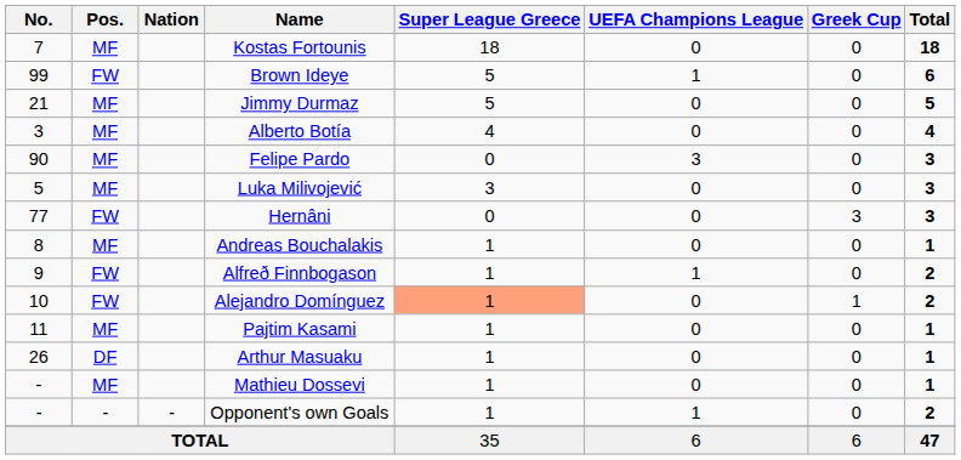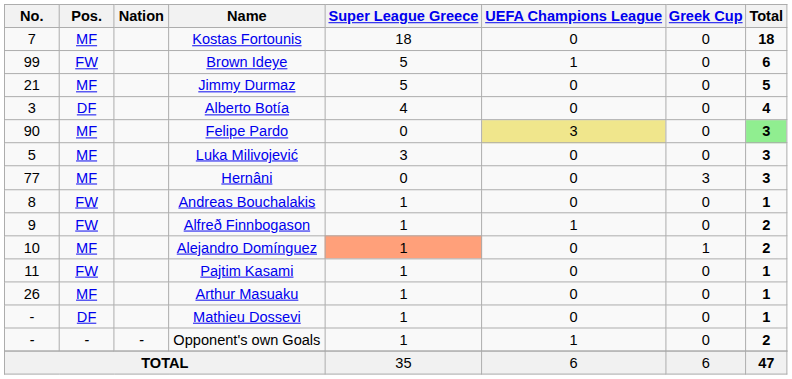 <table class="wikitable sortable" style="font-size: 95%; text-align: center;">
 <tr>
 <th width="7%">No.</th>
 <th width="7%">Pos.</th>
 <th width="7%">Nation</th>
 <th width="20%">Name</th>
 <th><a href='#'>Super League Greece</a></th>
 <th><a href='#'>UEFA Champions League</a></th>
 <th><a href='#'>Greek Cup</a></th>
 <th>Total</th>
 </tr>
 <tr>
 <td>7</td>
 <td><a href='#'>MF</a></td>
 <td></td>
 <td><a href='#'>Kostas Fortounis</a></td>
 <td>18 </td>
 <td>0 </td>
 <td>0 </td>
 <td><strong>18</strong> </td>
 </tr>
 <tr>
 <td>99</td>
 <td><a href='#'>FW</a></td>
 <td></td>
 <td><a href='#'>Brown Ideye</a></td>
 <td>5 </td>
 <td>1 </td>
 <td>0 </td>
 <td><strong>6</strong> </td>
 </tr>
 <tr>
 <td>21</td>
 <td><a href='#'>MF</a></td>
 <td></td>
 <td><a href='#'>Jimmy Durmaz</a></td>
 <td>5 </td>
 <td>0 </td>
 <td>0 </td>
 <td><strong>5</strong> </td>
 </tr>
 <tr>
 <td>3</td>
-<td><a href='#'>MF</a></td>
+<td><a href='#'>DF</a></td>
 <td></td>
 <td><a href='#'>Alberto Botía</a></td>
 <td>4 </td>
 <td>0 </td>
 <td>0 </td>
 <td><strong>4</strong> </td>
 </tr>
 <tr>
 <td>90</td>
 <td><a href='#'>MF</a></td>
 <td></td>
 <td><a href='#'>Felipe Pardo</a></td>
 <td>0 </td>
-<td>3 </td>
+<td style="background: khaki;">3 </td>
 <td>0 </td>
-<td><strong>3</strong> </td>
+<td style="background: lightgreen;"><strong>3</strong> </td>
 </tr>
 <tr>
 <td>5</td>
 <td><a href='#'>MF</a></td>
 <td></td>
 <td><a href='#'>Luka Milivojević</a></td>
 <td>3 </td>
 <td>0 </td>
 <td>0 </td>
 <td><strong>3</strong> </td>
 </tr>
 <tr>
 <td>77</td>
-<td><a href='#'>FW</a></td>
+<td><a href='#'>MF</a></td>
 <td></td>
 <td><a href='#'>Hernâni</a></td>
 <td>0 </td>
 <td>0 </td>
 <td>3 </td>
 <td><strong>3</strong> </td>
 </tr>
 <tr>
 <td>8</td>
-<td><a href='#'>MF</a></td>
+<td><a href='#'>FW</a></td>
 <td></td>
 <td><a href='#'>Andreas Bouchalakis</a></td>
 <td>1 </td>
 <td>0 </td>
 <td>0 </td>
 <td><strong>1</strong> </td>
 </tr>
 <tr>
 <td>9</td>
 <td><a href='#'>FW</a></td>
 <td></td>
 <td><a href='#'>Alfreð Finnbogason</a></td>
 <td>1 </td>
 <td>1 </td>
 <td>0 </td>
 <td><strong>2</strong> </td>
 </tr>
 <tr>
 <td>10</td>
-<td><a href='#'>FW</a></td>
+<td><a href='#'>MF</a></td>
 <td></td>
 <td><a href='#'>Alejandro Domínguez</a></td>
 <td style="background: lightsalmon;">1 </td>
 <td>0 </td>
 <td>1 </td>
 <td><strong>2</strong> </td>
 </tr>
 <tr>
 <td>11</td>
-<td><a href='#'>MF</a></td>
+<td><a href='#'>FW</a></td>
 <td></td>
 <td><a href='#'>Pajtim Kasami</a></td>
 <td>1 </td>
 <td>0 </td>
 <td>0 </td>
 <td><strong>1</strong> </td>
 </tr>
 <tr>
 <td>26</td>
-<td><a href='#'>DF</a></td>
+<td><a href='#'>MF</a></td>
 <td></td>
 <td><a href='#'>Arthur Masuaku</a></td>
 <td>1 </td>
 <td>0 </td>
 <td>0 </td>
 <td><strong>1</strong> </td>
 </tr>
 <tr>
 <td>-</td>
-<td><a href='#'>MF</a></td>
+<td><a href='#'>DF</a></td>
 <td></td>
 <td><a href='#'>Mathieu Dossevi</a></td>
 <td>1 </td>
 <td>0 </td>
 <td>0 </td>
 <td><strong>1</strong> </td>
 </tr>
 <tr>
 <td><em>-</em></td>
 <td><em>-</em></td>
 <td><em>-</em></td>
 <td>Opponent's own Goals</td>
 <td>1 </td>
 <td>1 </td>
 <td>0 </td>
 <td><strong>2</strong> </td>
 </tr>
 <tr>
 </tr>
 <tr bgcolor="F1F1F1" >
 <td colspan=4><strong>TOTAL</strong></td>
 <td>35 </td>
 <td>6 </td>
 <td>6 </td>
 <td><strong>47</strong> </td>
 </tr>
 </table>
